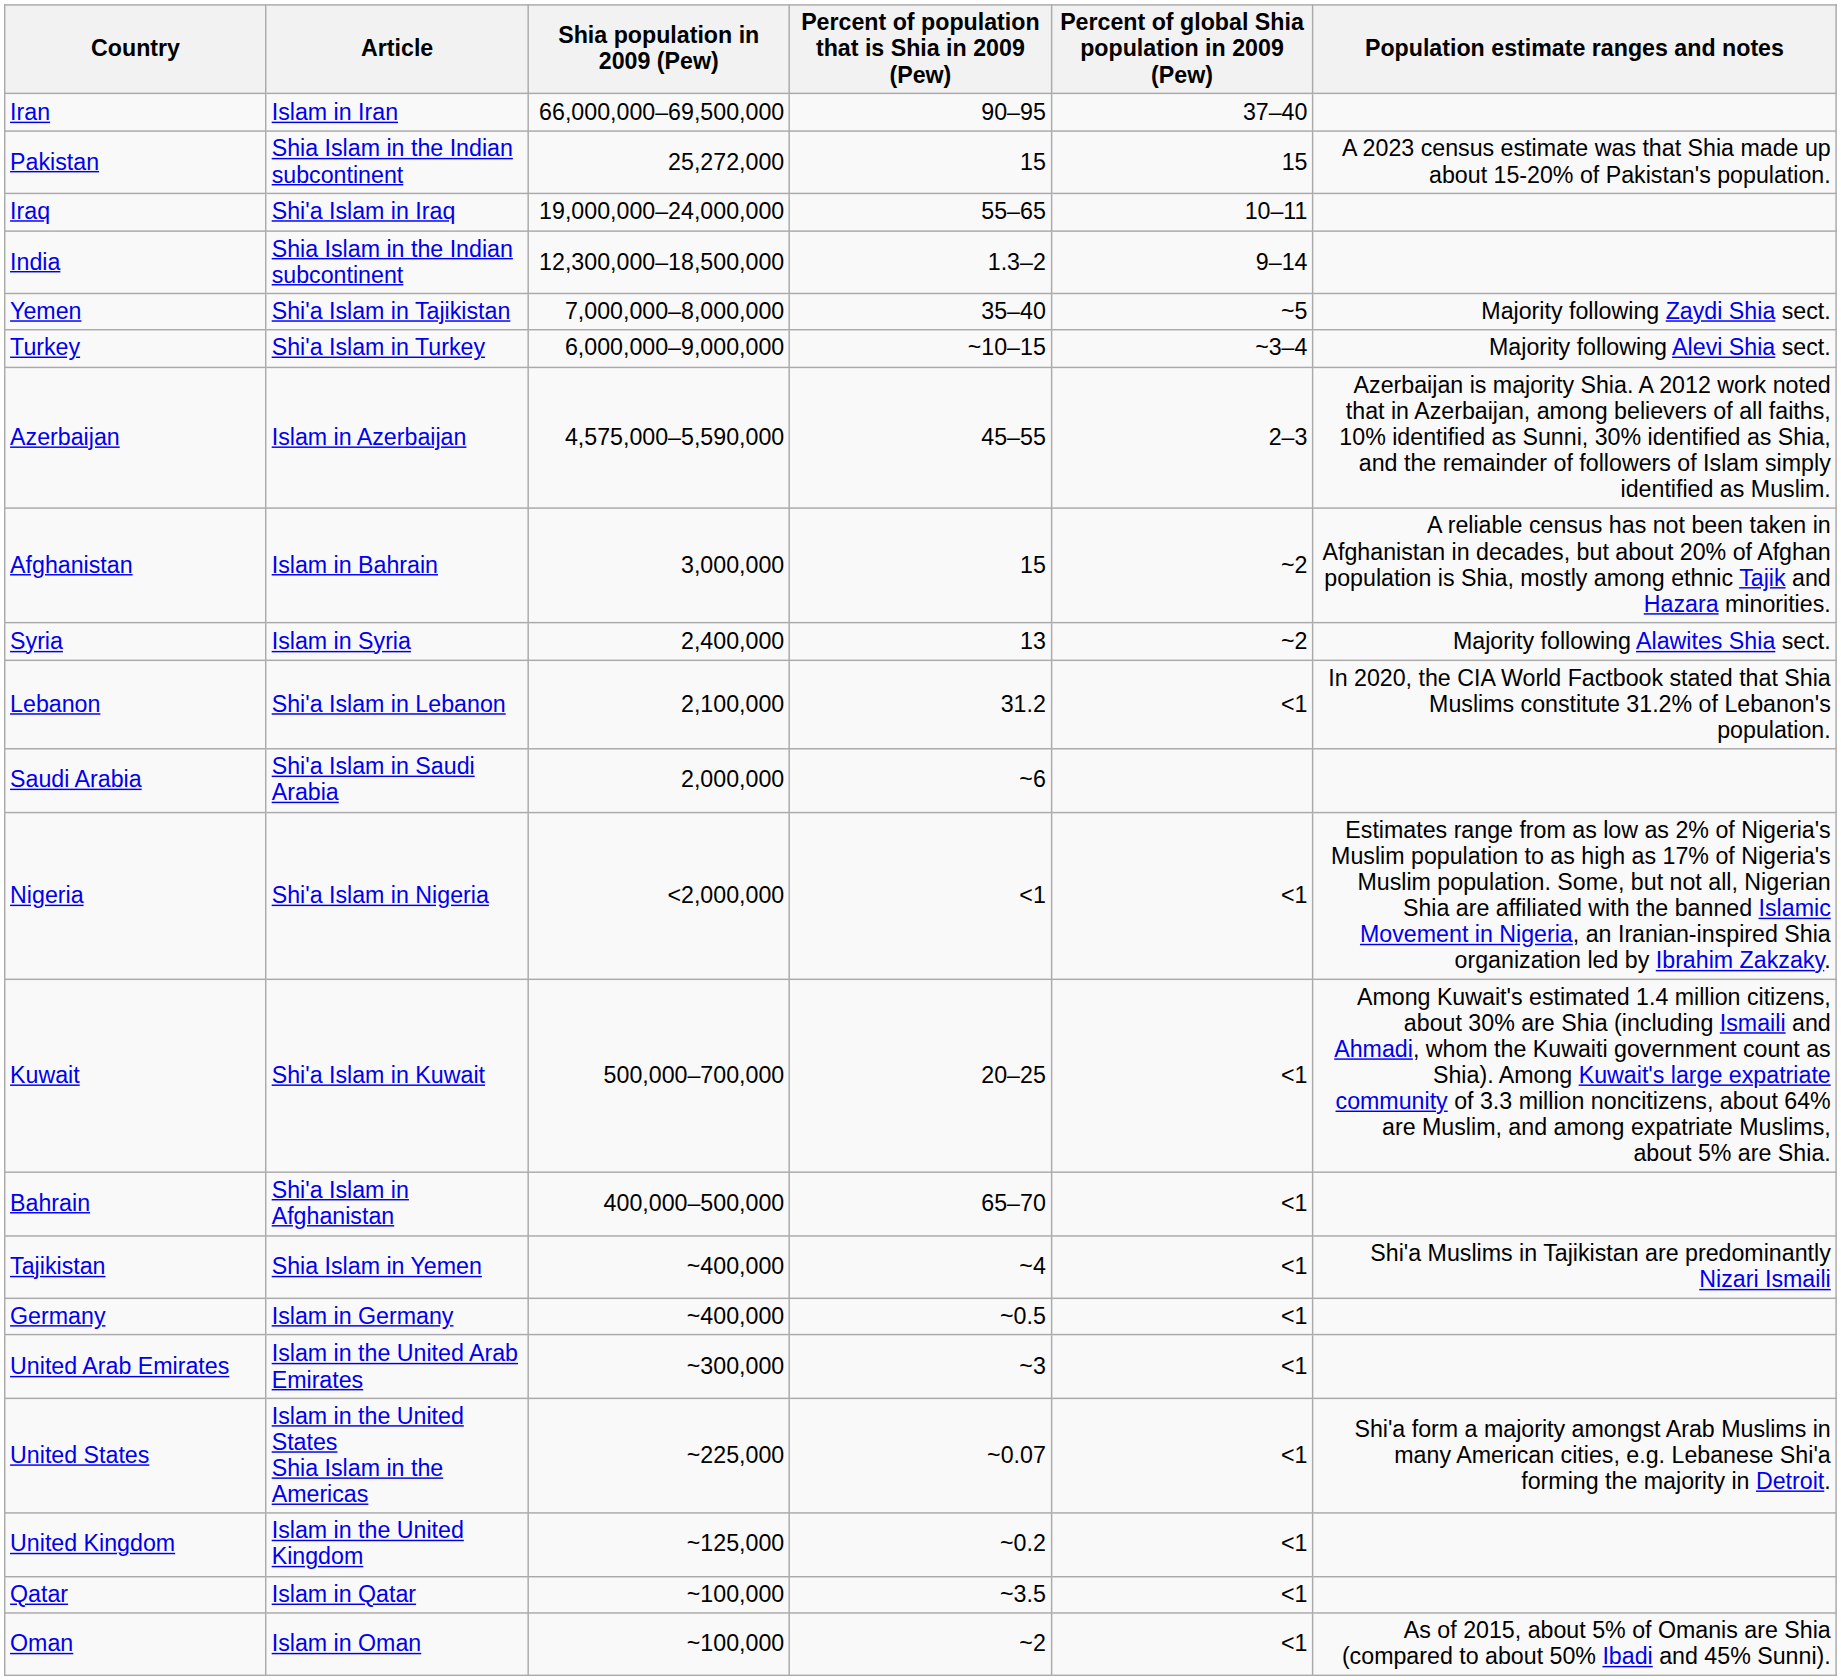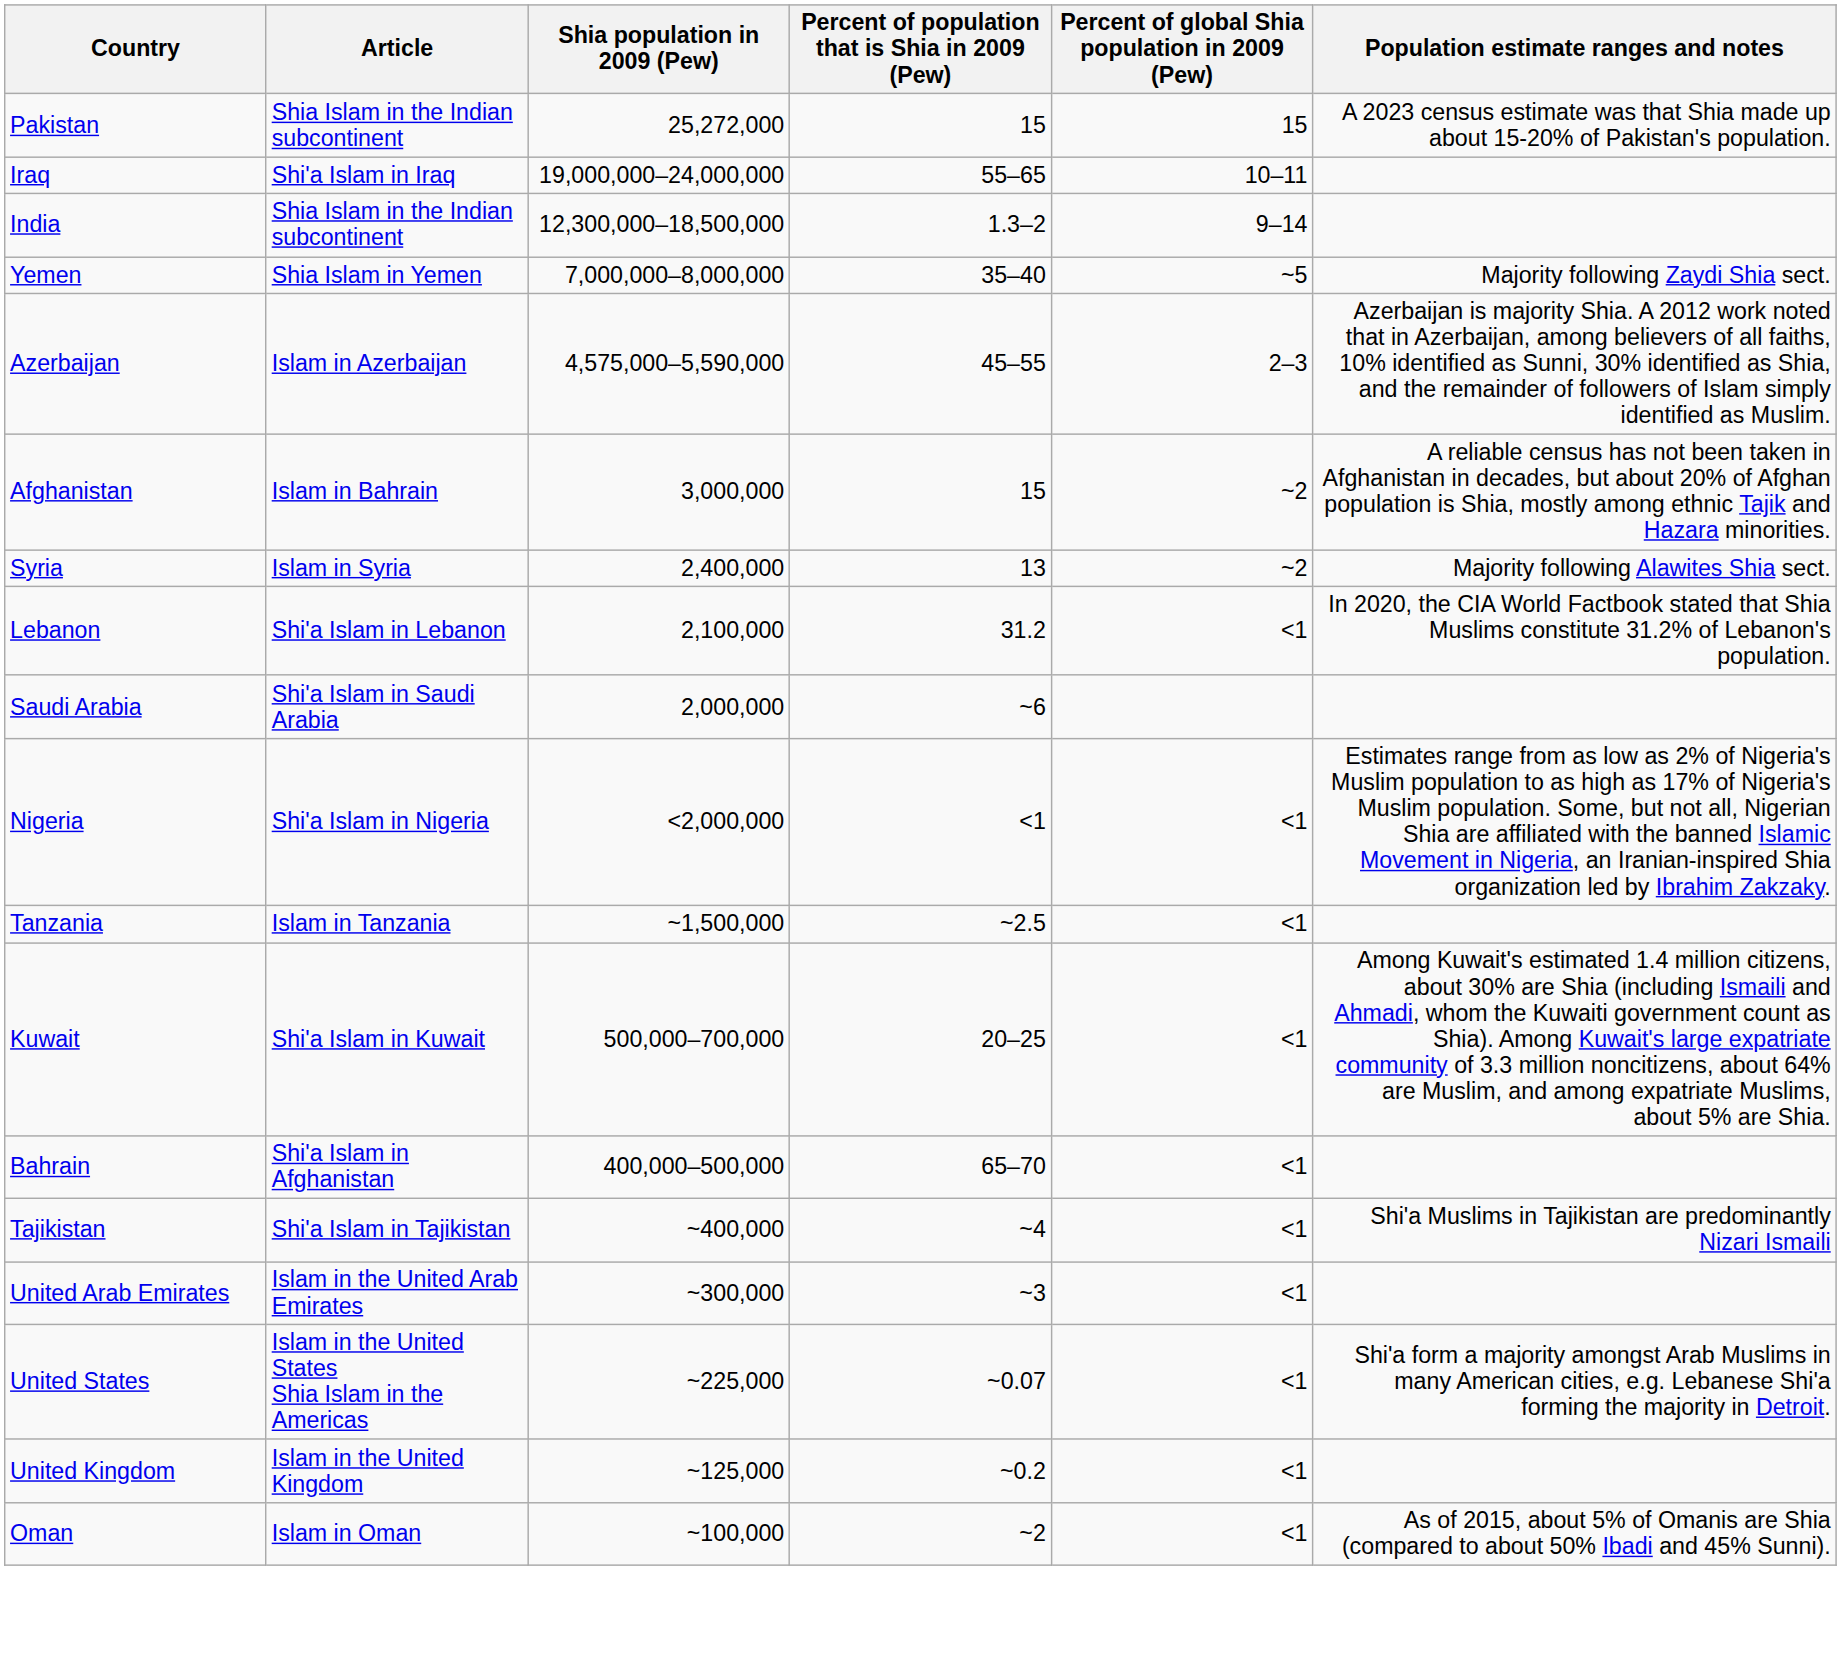 <table class="wikitable sortable" style="width:100%; float:left;">
 <tr>
 <th style="width:10%;">Country</th>
 <th style="width:10%;">Article</th>
 <th style="width:10%;">Shia population in 2009 (Pew)</th>
 <th style="width:10%;">Percent of population that is Shia in 2009 (Pew)</th>
 <th style="width:10%;">Percent of global Shia population in 2009 (Pew)</th>
 <th style="width:20%;" class="unsortable">Population estimate ranges and notes </th>
-</tr>
-<tr>
-<td> <a href='#'>Iran</a></td>
-<td><a href='#'>Islam in Iran</a></td>
-<td align=right>66,000,000–69,500,000</td>
-<td align=right>90–95</td>
-<td align=right>37–40</td>
-<td align=right></td>
 </tr>
 <tr>
 <td> <a href='#'>Pakistan</a></td>
 <td><a href='#'>Shia Islam in the Indian subcontinent</a></td>
 <td align=right>25,272,000</td>
 <td align=right>15</td>
 <td align=right>15</td>
 <td align=right>A 2023 census estimate was that Shia made up about 15-20% of Pakistan's population.</td>
 </tr>
 <tr>
 <td> <a href='#'>Iraq</a></td>
 <td><a href='#'>Shi'a Islam in Iraq</a></td>
 <td align=right>19,000,000–24,000,000</td>
 <td align=right>55–65</td>
 <td align=right>10–11</td>
 <td align=right></td>
 </tr>
 <tr>
 <td> <a href='#'>India</a></td>
 <td><a href='#'>Shia Islam in the Indian subcontinent</a></td>
 <td align=right>12,300,000–18,500,000</td>
 <td align=right>1.3–2</td>
 <td align=right>9–14</td>
 <td align=right></td>
 </tr>
 <tr>
 <td> <a href='#'>Yemen</a></td>
-<td><a href='#'>Shi'a Islam in Tajikistan</a></td>
+<td><a href='#'>Shia Islam in Yemen</a></td>
 <td align=right>7,000,000–8,000,000</td>
 <td align=right>35–40</td>
 <td align=right>~5</td>
 <td align=right>Majority following <a href='#'>Zaydi Shia</a> sect.</td>
-</tr>
-<tr>
-<td> <a href='#'>Turkey</a></td>
-<td><a href='#'>Shi'a Islam in Turkey</a></td>
-<td align=right>6,000,000–9,000,000</td>
-<td align=right>~10–15</td>
-<td align=right>~3–4</td>
-<td align=right>Majority following <a href='#'>Alevi Shia</a> sect.</td>
 </tr>
 <tr>
 <td> <a href='#'>Azerbaijan</a></td>
 <td><a href='#'>Islam in Azerbaijan</a></td>
 <td align=right>4,575,000–5,590,000</td>
 <td align=right>45–55</td>
 <td align=right>2–3</td>
 <td align=right>Azerbaijan is majority Shia. A 2012 work noted that in Azerbaijan, among believers of all faiths, 10% identified as Sunni, 30% identified as Shia, and the remainder of followers of Islam simply identified as Muslim.</td>
 </tr>
 <tr>
 <td><a href='#'>Afghanistan</a></td>
 <td><a href='#'>Islam in Bahrain</a></td>
 <td align=right>3,000,000</td>
 <td align=right>15</td>
 <td align=right>~2</td>
 <td align=right>A reliable census has not been taken in Afghanistan in decades, but about 20% of Afghan population is Shia, mostly among ethnic <a href='#'>Tajik</a> and <a href='#'>Hazara</a> minorities.</td>
 </tr>
 <tr>
 <td> <a href='#'>Syria</a></td>
 <td><a href='#'>Islam in Syria</a></td>
 <td align=right>2,400,000</td>
 <td align=right>13</td>
 <td align=right>~2</td>
 <td align=right>Majority following <a href='#'>Alawites Shia</a> sect.</td>
 </tr>
 <tr>
 <td> <a href='#'>Lebanon</a></td>
 <td><a href='#'>Shi'a Islam in Lebanon</a></td>
 <td align=right>2,100,000</td>
 <td align=right> 31.2</td>
 <td align=right><1</td>
 <td align=right>In 2020, the CIA World Factbook stated that Shia Muslims constitute 31.2% of Lebanon's population.</td>
 </tr>
 <tr>
 <td> <a href='#'>Saudi Arabia</a></td>
 <td><a href='#'>Shi'a Islam in Saudi Arabia</a></td>
 <td align=right>2,000,000</td>
 <td align=right>~6</td>
 <td align=right></td>
 <td align=right></td>
 </tr>
 <tr>
 <td> <a href='#'>Nigeria</a></td>
 <td><a href='#'>Shi'a Islam in Nigeria</a></td>
 <td align=right><2,000,000</td>
 <td align=right><1</td>
 <td align=right><1</td>
 <td align=right>Estimates range from as low as 2% of Nigeria's Muslim population to as high as 17% of Nigeria's Muslim population. Some, but not all, Nigerian Shia are affiliated with the banned <a href='#'>Islamic Movement in Nigeria</a>, an Iranian-inspired Shia organization led by <a href='#'>Ibrahim Zakzaky</a>.</td>
 </tr>
 <tr>
+<td> <a href='#'>Tanzania</a></td>
+<td><a href='#'>Islam in Tanzania</a></td>
+<td align=right>~1,500,000</td>
+<td align=right>~2.5</td>
+<td align=right><1</td>
+<td align=right></td>
+</tr>
+<tr>
 <td> <a href='#'>Kuwait</a></td>
 <td><a href='#'>Shi'a Islam in Kuwait</a></td>
 <td align=right>500,000–700,000</td>
 <td align=right>20–25</td>
 <td align=right><1</td>
 <td align=right>Among Kuwait's estimated 1.4 million citizens, about 30% are Shia (including <a href='#'>Ismaili</a> and <a href='#'>Ahmadi</a>, whom the Kuwaiti government count as Shia). Among <a href='#'>Kuwait's large expatriate community</a> of 3.3 million noncitizens, about 64% are Muslim, and among expatriate Muslims, about 5% are Shia.</td>
 </tr>
 <tr>
 <td> <a href='#'>Bahrain</a></td>
 <td><a href='#'>Shi'a Islam in Afghanistan</a></td>
 <td align=right>400,000–500,000</td>
 <td align=right>65–70</td>
 <td align=right><1</td>
 <td align=right></td>
 </tr>
 <tr>
 <td> <a href='#'>Tajikistan</a></td>
-<td><a href='#'>Shia Islam in Yemen</a></td>
+<td><a href='#'>Shi'a Islam in Tajikistan</a></td>
 <td align=right>~400,000</td>
 <td align=right>~4</td>
 <td align=right><1</td>
 <td align=right>Shi'a Muslims in Tajikistan are predominantly <a href='#'>Nizari Ismaili</a></td>
-</tr>
-<tr>
-<td> <a href='#'>Germany</a></td>
-<td><a href='#'>Islam in Germany</a></td>
-<td align=right>~400,000</td>
-<td align=right>~0.5</td>
-<td align=right><1</td>
-<td align=right></td>
 </tr>
 <tr>
 <td> <a href='#'>United Arab Emirates</a></td>
 <td><a href='#'>Islam in the United Arab Emirates</a></td>
 <td align=right>~300,000</td>
 <td align=right>~3</td>
 <td align=right><1</td>
 <td align=right></td>
 </tr>
 <tr>
 <td> <a href='#'>United States</a></td>
 <td><a href='#'>Islam in the United States</a><br><a href='#'>Shia Islam in the Americas</a></td>
 <td align=right>~225,000</td>
 <td align=right>~0.07</td>
 <td align=right><1</td>
 <td align=right>Shi'a form a majority amongst Arab Muslims in many American cities, e.g. Lebanese Shi'a forming the majority in <a href='#'>Detroit</a>.</td>
 </tr>
 <tr>
 <td> <a href='#'>United Kingdom</a></td>
 <td><a href='#'>Islam in the United Kingdom</a></td>
 <td align=right>~125,000</td>
 <td align=right>~0.2</td>
 <td align=right><1</td>
 <td align=right></td>
 </tr>
 <tr>
-<td> <a href='#'>Qatar</a></td>
-<td><a href='#'>Islam in Qatar</a></td>
-<td align=right>~100,000</td>
-<td align=right>~3.5</td>
-<td align=right><1</td>
-<td align=right></td>
-</tr>
-<tr>
 <td> <a href='#'>Oman</a></td>
 <td><a href='#'>Islam in Oman</a></td>
 <td align=right>~100,000</td>
 <td align=right>~2</td>
 <td align=right><1</td>
 <td align=right>As of 2015, about 5% of Omanis are Shia (compared to about 50% <a href='#'>Ibadi</a> and 45% Sunni).</td>
 </tr>
 </table>
